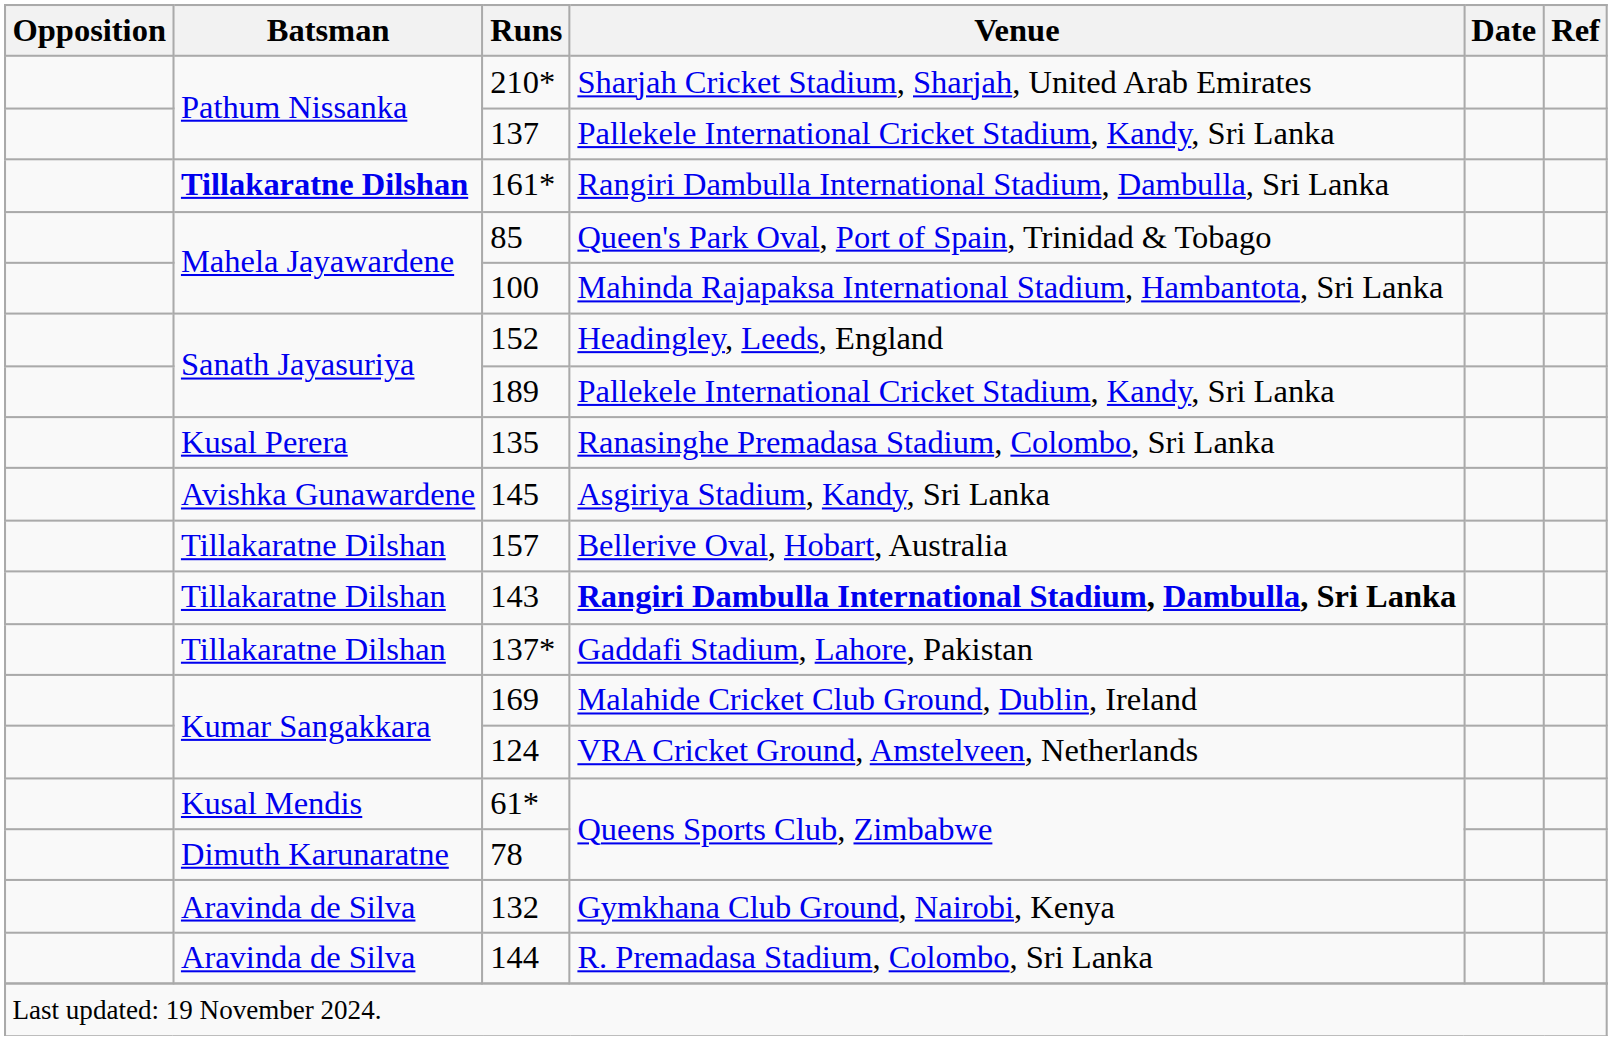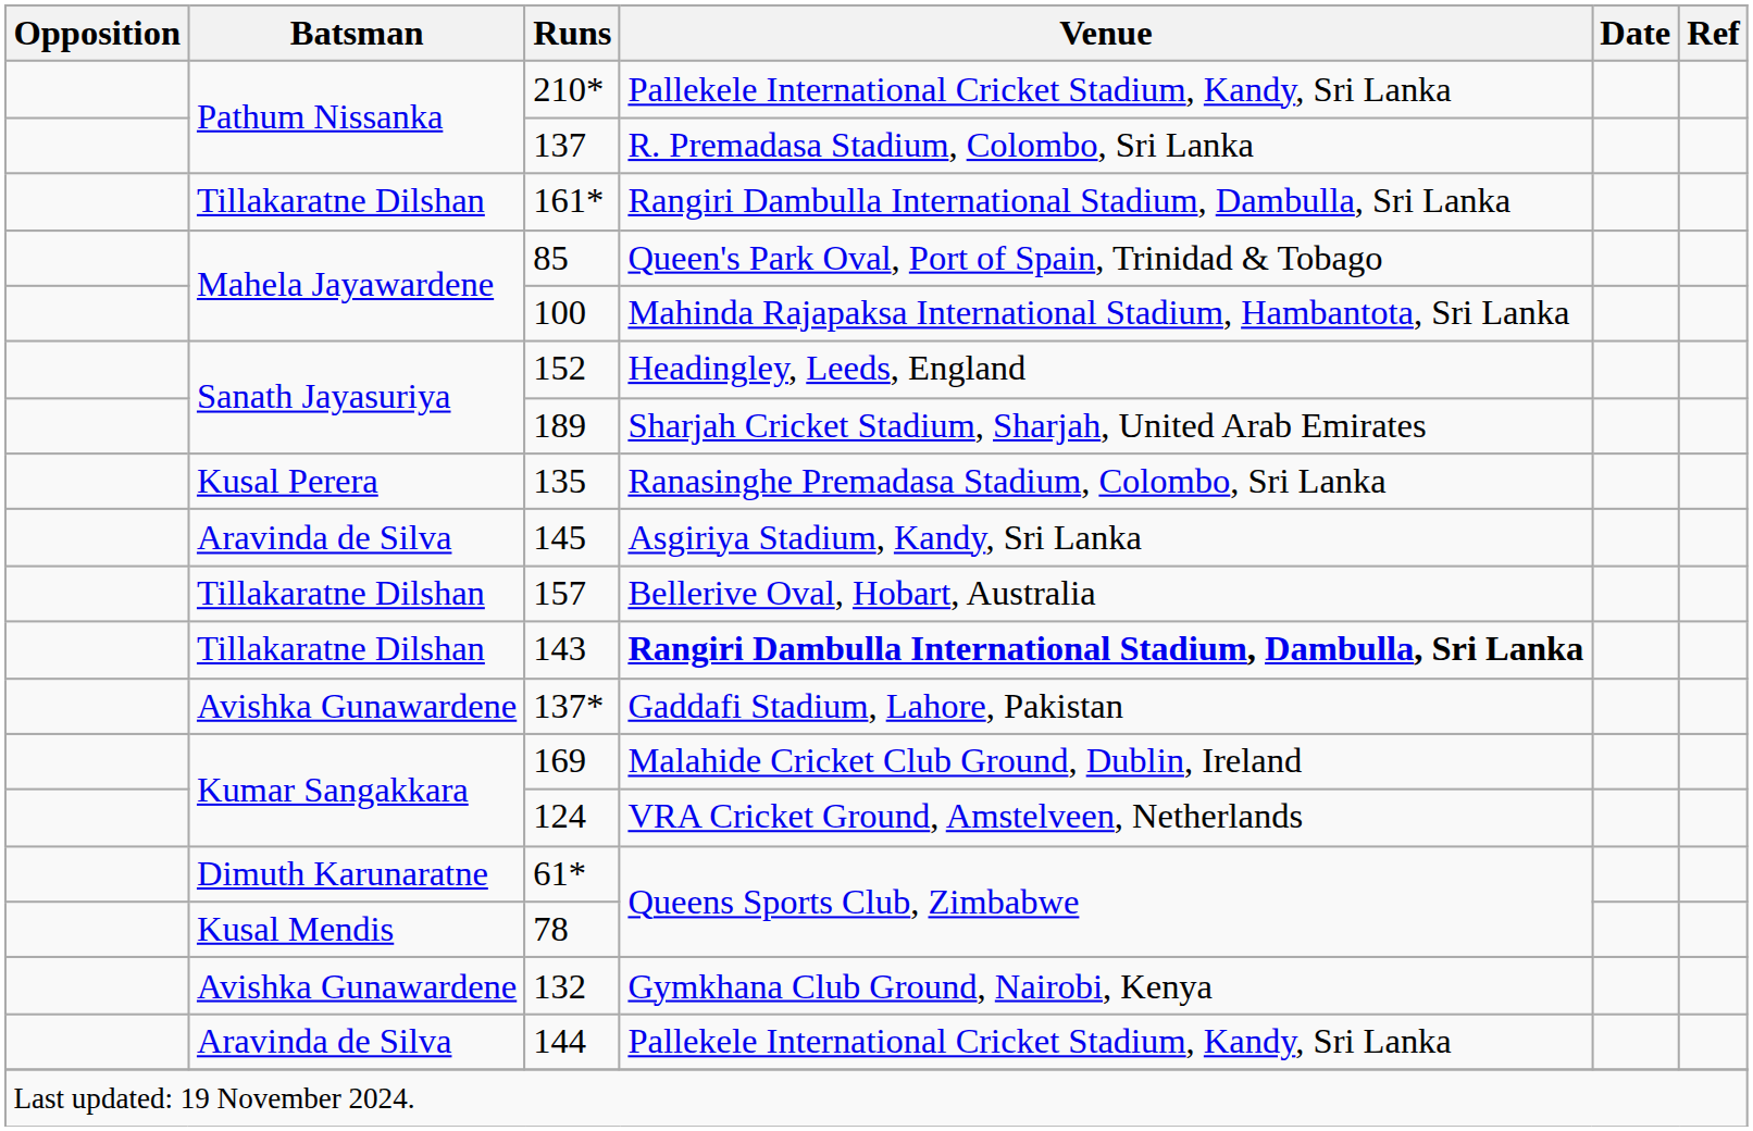 <table class="wikitable plainrowheaders sortable">
 <tr>
 <th scope=col>Opposition</th>
 <th scope=col>Batsman</th>
 <th scope=col>Runs</th>
 <th scope=col>Venue</th>
 <th scope=col>Date</th>
 <th scope=col>Ref</th>
 </tr>
 <tr>
 <td></td>
 <td rowspan=2><a href='#'>Pathum Nissanka</a> </td>
 <td>210*</td>
-<td><a href='#'>Sharjah Cricket Stadium</a>, <a href='#'>Sharjah</a>, United Arab Emirates</td>
+<td><a href='#'>Pallekele International Cricket Stadium</a>, <a href='#'>Kandy</a>, Sri Lanka</td>
 <td></td>
 <td></td>
 </tr>
 <tr>
 <td></td>
 <td>137</td>
-<td><a href='#'>Pallekele International Cricket Stadium</a>, <a href='#'>Kandy</a>, Sri Lanka</td>
+<td><a href='#'>R. Premadasa Stadium</a>, <a href='#'>Colombo</a>, Sri Lanka</td>
 <td></td>
 <td></td>
 </tr>
 <tr>
 <td></td>
-<td><strong><a href='#'>Tillakaratne Dilshan</a></strong></td>
+<td><a href='#'>Tillakaratne Dilshan</a></td>
 <td>161*</td>
 <td><a href='#'>Rangiri Dambulla International Stadium</a>, <a href='#'>Dambulla</a>, Sri Lanka</td>
 <td> </td>
 <td></td>
 </tr>
 <tr>
 <td></td>
 <td rowspan=2><a href='#'>Mahela Jayawardene</a></td>
 <td>85</td>
 <td><a href='#'>Queen's Park Oval</a>, <a href='#'>Port of Spain</a>, Trinidad & Tobago</td>
 <td> </td>
 <td></td>
 </tr>
 <tr>
 <td></td>
 <td>100</td>
 <td><a href='#'>Mahinda Rajapaksa International Stadium</a>, <a href='#'>Hambantota</a>, Sri Lanka</td>
 <td> </td>
 <td></td>
 </tr>
 <tr>
 <td></td>
 <td rowspan=2><a href='#'>Sanath Jayasuriya</a></td>
 <td>152</td>
 <td><a href='#'>Headingley</a>, <a href='#'>Leeds</a>, England</td>
 <td></td>
 <td></td>
 </tr>
 <tr>
 <td></td>
 <td>189</td>
-<td><a href='#'>Pallekele International Cricket Stadium</a>, <a href='#'>Kandy</a>, Sri Lanka</td>
+<td><a href='#'>Sharjah Cricket Stadium</a>, <a href='#'>Sharjah</a>, United Arab Emirates</td>
 <td></td>
 <td></td>
 </tr>
 <tr>
 <td></td>
 <td><a href='#'>Kusal Perera</a> </td>
 <td>135</td>
 <td><a href='#'>Ranasinghe Premadasa Stadium</a>, <a href='#'>Colombo</a>, Sri Lanka</td>
 <td></td>
 <td></td>
 </tr>
 <tr>
 <td></td>
-<td><a href='#'>Avishka Gunawardene</a></td>
+<td><a href='#'>Aravinda de Silva</a></td>
 <td>145</td>
 <td><a href='#'>Asgiriya Stadium</a>, <a href='#'>Kandy</a>, Sri Lanka</td>
 <td> </td>
 <td></td>
 </tr>
 <tr>
 <td></td>
 <td><a href='#'>Tillakaratne Dilshan</a></td>
 <td>157</td>
 <td><a href='#'>Bellerive Oval</a>, <a href='#'>Hobart</a>, Australia</td>
 <td></td>
 <td></td>
 </tr>
 <tr>
 <td></td>
 <td><a href='#'>Tillakaratne Dilshan</a></td>
 <td>143</td>
 <td><strong><a href='#'>Rangiri Dambulla International Stadium</a>, <a href='#'>Dambulla</a>, Sri Lanka</strong></td>
 <td></td>
 <td></td>
 </tr>
 <tr>
 <td></td>
-<td><a href='#'>Tillakaratne Dilshan</a></td>
+<td><a href='#'>Avishka Gunawardene</a></td>
 <td>137*</td>
 <td><a href='#'>Gaddafi Stadium</a>, <a href='#'>Lahore</a>, Pakistan</td>
 <td></td>
 <td></td>
 </tr>
 <tr>
 <td></td>
 <td rowspan=2><a href='#'>Kumar Sangakkara</a></td>
 <td>169</td>
 <td><a href='#'>Malahide Cricket Club Ground</a>, <a href='#'>Dublin</a>, Ireland</td>
 <td> </td>
 <td></td>
 </tr>
 <tr>
 <td></td>
 <td>124</td>
 <td><a href='#'>VRA Cricket Ground</a>, <a href='#'>Amstelveen</a>, Netherlands</td>
 <td></td>
 <td></td>
 </tr>
 <tr>
 <td></td>
-<td><a href='#'>Kusal Mendis</a> </td>
+<td><a href='#'>Dimuth Karunaratne</a> </td>
 <td>61*</td>
 <td rowspan=2><a href='#'>Queens Sports Club</a>, <a href='#'>Zimbabwe</a></td>
 <td> </td>
 <td></td>
 </tr>
 <tr>
 <td></td>
-<td><a href='#'>Dimuth Karunaratne</a> </td>
+<td><a href='#'>Kusal Mendis</a> </td>
 <td>78</td>
 <td></td>
 <td></td>
 </tr>
 <tr>
 <td></td>
-<td><a href='#'>Aravinda de Silva</a></td>
+<td><a href='#'>Avishka Gunawardene</a></td>
 <td>132</td>
 <td><a href='#'>Gymkhana Club Ground</a>, <a href='#'>Nairobi</a>, Kenya</td>
 <td></td>
 <td></td>
 </tr>
 <tr>
 <td></td>
 <td><a href='#'>Aravinda de Silva</a></td>
 <td>144</td>
-<td><a href='#'>R. Premadasa Stadium</a>, <a href='#'>Colombo</a>, Sri Lanka</td>
+<td><a href='#'>Pallekele International Cricket Stadium</a>, <a href='#'>Kandy</a>, Sri Lanka</td>
 <td> </td>
 <td></td>
 </tr>
 <tr>
 </tr>
 <tr class=sortbottom>
 <td colspan=6><small>Last updated: 19 November 2024.</small></td>
 </tr>
 </table>
